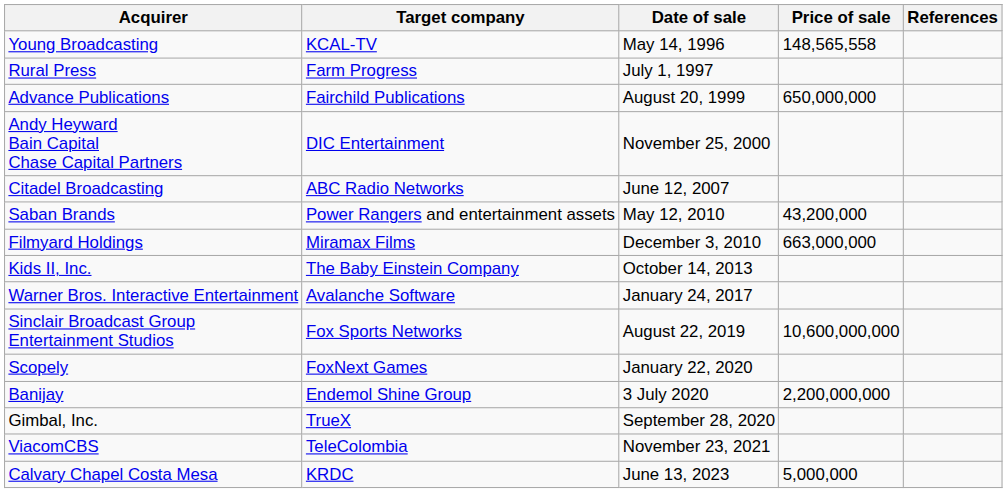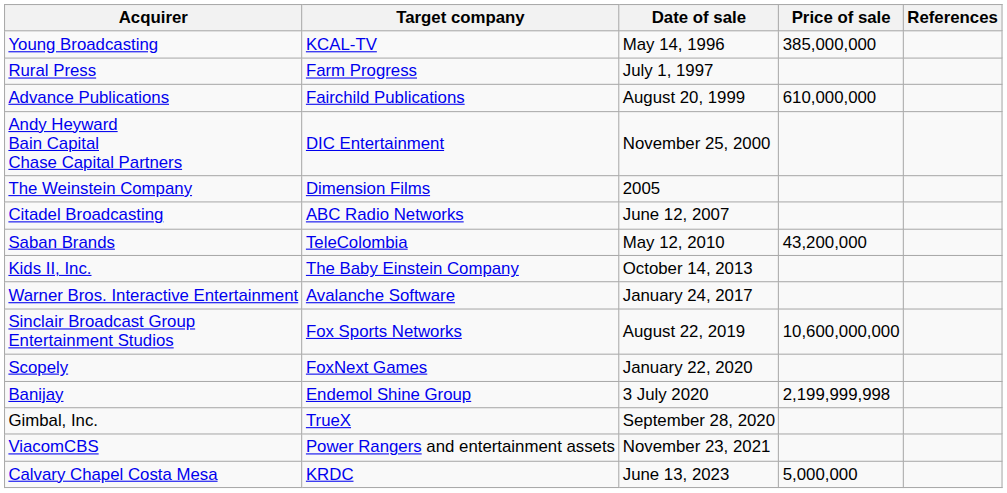 <table class="wikitable sortable">
 <tr>
 <th>Acquirer</th>
 <th>Target company</th>
 <th>Date of sale</th>
 <th>Price of sale</th>
 <th width="30" class="unsortable">References</th>
 </tr>
 <tr>
 <td><a href='#'>Young Broadcasting</a></td>
 <td><a href='#'>KCAL-TV</a></td>
 <td>May 14, 1996</td>
-<td>148,565,558</td>
+<td>385,000,000</td>
 <td></td>
 </tr>
 <tr>
 <td><a href='#'>Rural Press</a></td>
 <td><a href='#'>Farm Progress</a></td>
 <td>July 1, 1997</td>
 <td></td>
 <td></td>
 </tr>
 <tr>
 <td><a href='#'>Advance Publications</a></td>
 <td><a href='#'>Fairchild Publications</a></td>
 <td>August 20, 1999</td>
-<td>650,000,000</td>
+<td>610,000,000</td>
 <td></td>
 </tr>
 <tr>
 <td><a href='#'>Andy Heyward</a> <br><a href='#'>Bain Capital</a><br><a href='#'>Chase Capital Partners</a></td>
 <td><a href='#'>DIC Entertainment</a></td>
 <td>November 25, 2000</td>
+<td></td>
+<td></td>
+</tr>
+<tr>
+<td><a href='#'>The Weinstein Company</a></td>
+<td><a href='#'>Dimension Films</a></td>
+<td>2005</td>
 <td></td>
 <td></td>
 </tr>
 <tr>
 <td><a href='#'>Citadel Broadcasting</a></td>
 <td><a href='#'>ABC Radio Networks</a></td>
 <td>June 12, 2007</td>
 <td></td>
 <td></td>
 </tr>
 <tr>
 <td><a href='#'>Saban Brands</a></td>
-<td><a href='#'>Power Rangers</a> and entertainment assets</td>
+<td><a href='#'>TeleColombia</a></td>
 <td>May 12, 2010</td>
 <td>43,200,000</td>
-<td></td>
-</tr>
-<tr>
-<td><a href='#'>Filmyard Holdings</a></td>
-<td><a href='#'>Miramax Films</a></td>
-<td>December 3, 2010</td>
-<td>663,000,000</td>
 <td></td>
 </tr>
 <tr>
 <td><a href='#'>Kids II, Inc.</a></td>
 <td><a href='#'>The Baby Einstein Company</a></td>
 <td>October 14, 2013</td>
 <td></td>
 <td></td>
 </tr>
 <tr>
 <td><a href='#'>Warner Bros. Interactive Entertainment</a></td>
 <td><a href='#'>Avalanche Software</a></td>
 <td>January 24, 2017</td>
 <td></td>
 <td></td>
 </tr>
 <tr>
 <td><a href='#'>Sinclair Broadcast Group</a><br><a href='#'>Entertainment Studios</a></td>
 <td><a href='#'>Fox Sports Networks</a></td>
 <td>August 22, 2019</td>
 <td>10,600,000,000</td>
 <td></td>
 </tr>
 <tr>
 <td><a href='#'>Scopely</a></td>
 <td><a href='#'>FoxNext Games</a></td>
 <td>January 22, 2020</td>
 <td></td>
 <td></td>
 </tr>
 <tr>
 <td><a href='#'>Banijay</a></td>
 <td><a href='#'>Endemol Shine Group</a></td>
 <td>3 July 2020</td>
-<td>2,200,000,000</td>
+<td>2,199,999,998</td>
 <td></td>
 </tr>
 <tr>
 <td>Gimbal, Inc.</td>
 <td><a href='#'>TrueX</a></td>
 <td>September 28, 2020</td>
 <td></td>
 <td></td>
 </tr>
 <tr>
 <td><a href='#'>ViacomCBS</a></td>
-<td><a href='#'>TeleColombia</a></td>
+<td><a href='#'>Power Rangers</a> and entertainment assets</td>
 <td>November 23, 2021</td>
 <td></td>
 <td></td>
 </tr>
 <tr>
 <td><a href='#'>Calvary Chapel Costa Mesa</a></td>
 <td><a href='#'>KRDC</a></td>
 <td>June 13, 2023</td>
 <td>5,000,000</td>
 <td></td>
 </tr>
 </table>
